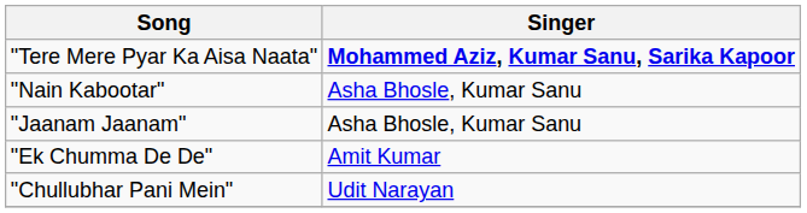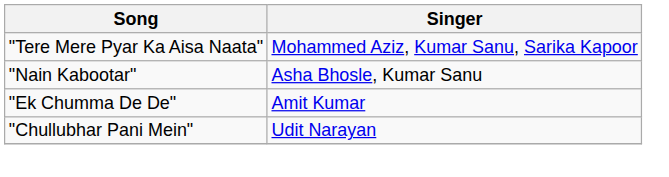 <table class="wikitable" style="font-size:92%;">
 <tr>
 <th>Song</th>
 <th>Singer</th>
 </tr>
 <tr>
 <td>"Tere Mere Pyar Ka Aisa Naata"</td>
-<td><strong><a href='#'>Mohammed Aziz</a>, <a href='#'>Kumar Sanu</a>, <a href='#'>Sarika Kapoor</a></strong></td>
+<td><a href='#'>Mohammed Aziz</a>, <a href='#'>Kumar Sanu</a>, <a href='#'>Sarika Kapoor</a></td>
 </tr>
 <tr>
 <td>"Nain Kabootar"</td>
 <td><a href='#'>Asha Bhosle</a>, Kumar Sanu</td>
-</tr>
-<tr>
-<td>"Jaanam Jaanam"</td>
-<td>Asha Bhosle, Kumar Sanu</td>
 </tr>
 <tr>
 <td>"Ek Chumma De De"</td>
 <td><a href='#'>Amit Kumar</a></td>
 </tr>
 <tr>
 <td>"Chullubhar Pani Mein"</td>
 <td><a href='#'>Udit Narayan</a></td>
 </tr>
 <tr>
 </tr>
 </table>
